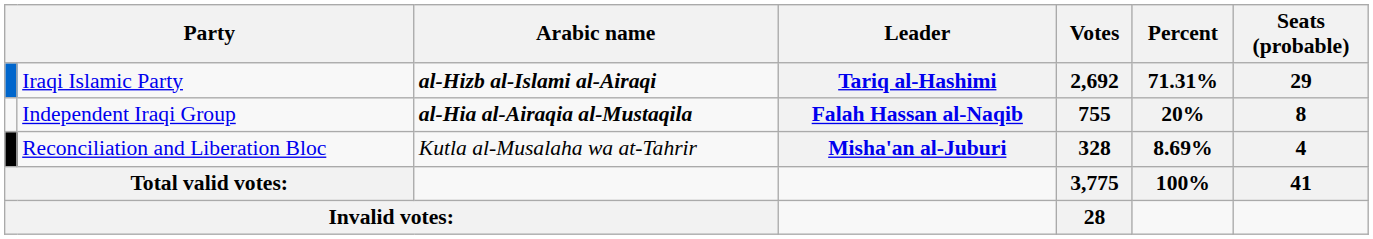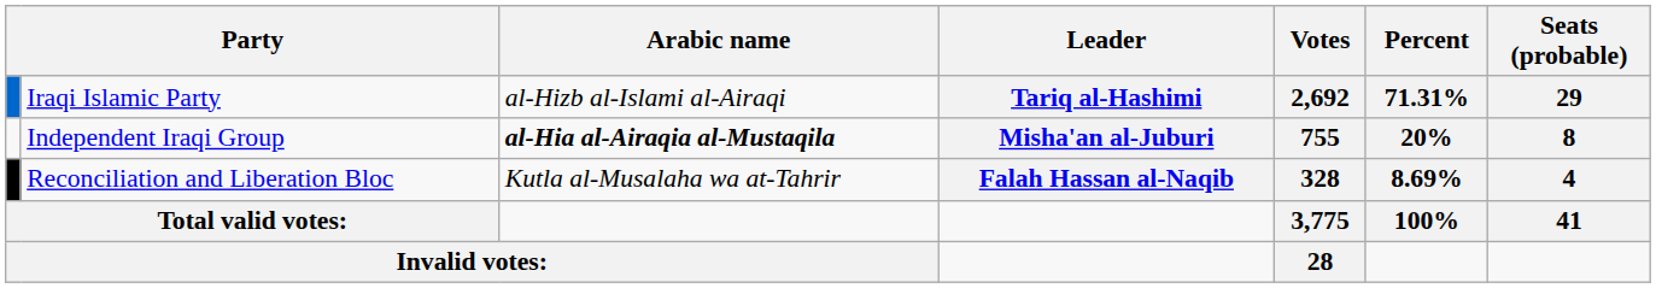 <table class="wikitable" width=80% align="center" style="background: #f8f8f8; white-space: nowrap; text-align: left">
 <tr style="text-align: center; background: #e8e8e8">
 <th colspan=2>Party</th>
 <th>Arabic name</th>
 <th>Leader</th>
 <th>Votes</th>
 <th>Percent</th>
 <th>Seats <br>(probable)</th>
 </tr>
 <tr>
 <td bgcolor="#0066CC"></td>
 <td><a href='#'>Iraqi Islamic Party</a></td>
-<td><strong><em>al-Hizb al-Islami al-Airaqi</em></strong></td>
+<td><em>al-Hizb al-Islami al-Airaqi</em></td>
 <th><a href='#'>Tariq al-Hashimi</a></th>
 <th align="right">2,692</th>
 <th align="right">71.31%</th>
 <th align="right">29</th>
 </tr>
 <tr>
 <td></td>
 <td><a href='#'>Independent Iraqi Group</a></td>
 <td><strong><em>al-Hia al-Airaqia al-Mustaqila</em></strong></td>
-<th><a href='#'>Falah Hassan al-Naqib</a></th>
+<th><a href='#'>Misha'an al-Juburi</a></th>
 <th align="right">755</th>
 <th align="right">20%</th>
 <th align="right">8</th>
 </tr>
 <tr>
 <td bgcolor="#000000"></td>
 <td><a href='#'>Reconciliation and Liberation Bloc</a></td>
 <td><em>Kutla al-Musalaha wa at-Tahrir</em></td>
-<th><a href='#'>Misha'an al-Juburi</a></th>
+<th><a href='#'>Falah Hassan al-Naqib</a></th>
 <th align="right">328</th>
 <th align="right">8.69%</th>
 <th align="right">4</th>
 </tr>
 <tr>
 <th colspan=2>Total valid votes:</th>
 <td></td>
 <td></td>
 <th align="right"><strong>3,775</strong></th>
 <th align="right"><strong>100%</strong></th>
 <th align="right"><strong>41</strong></th>
 </tr>
 <tr>
 <th colspan=3>Invalid votes:</th>
 <td></td>
 <th align="right">28</th>
 <td></td>
 </tr>
 </table>
